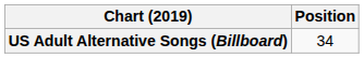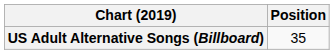 <table class="wikitable plainrowheaders" style="text-align:center">
 <tr>
 <th scope="col">Chart (2019)</th>
 <th scope="col">Position</th>
 </tr>
 <tr>
 <th scope="row">US Adult Alternative Songs (<em>Billboard</em>)</th>
-<td>34</td>
+<td>35</td>
 </tr>
 </table>
